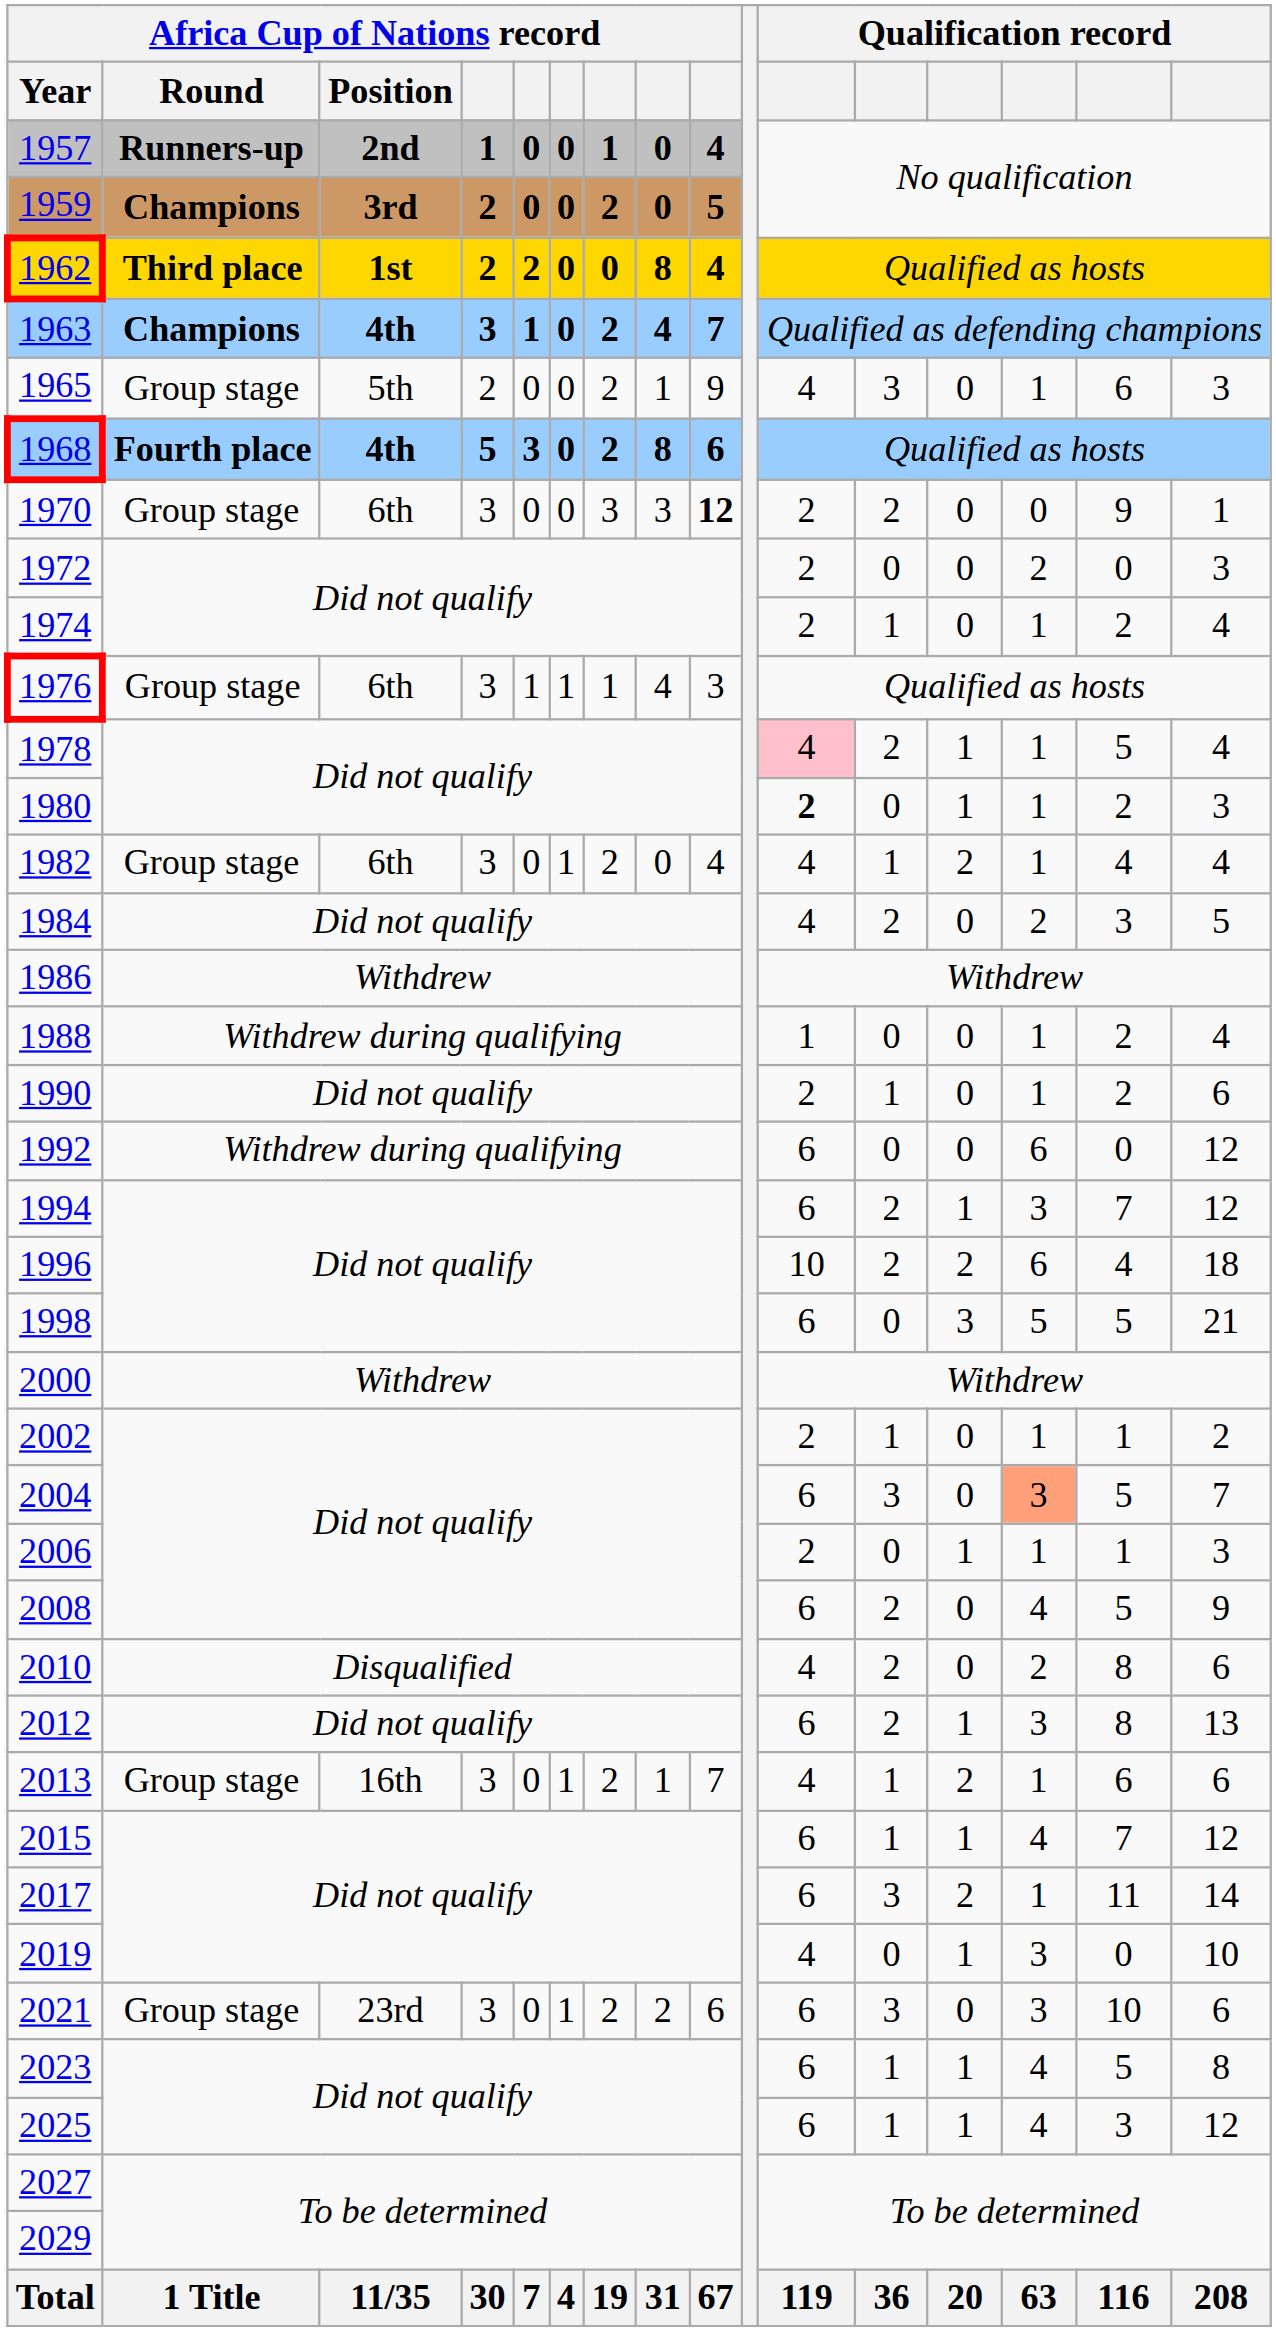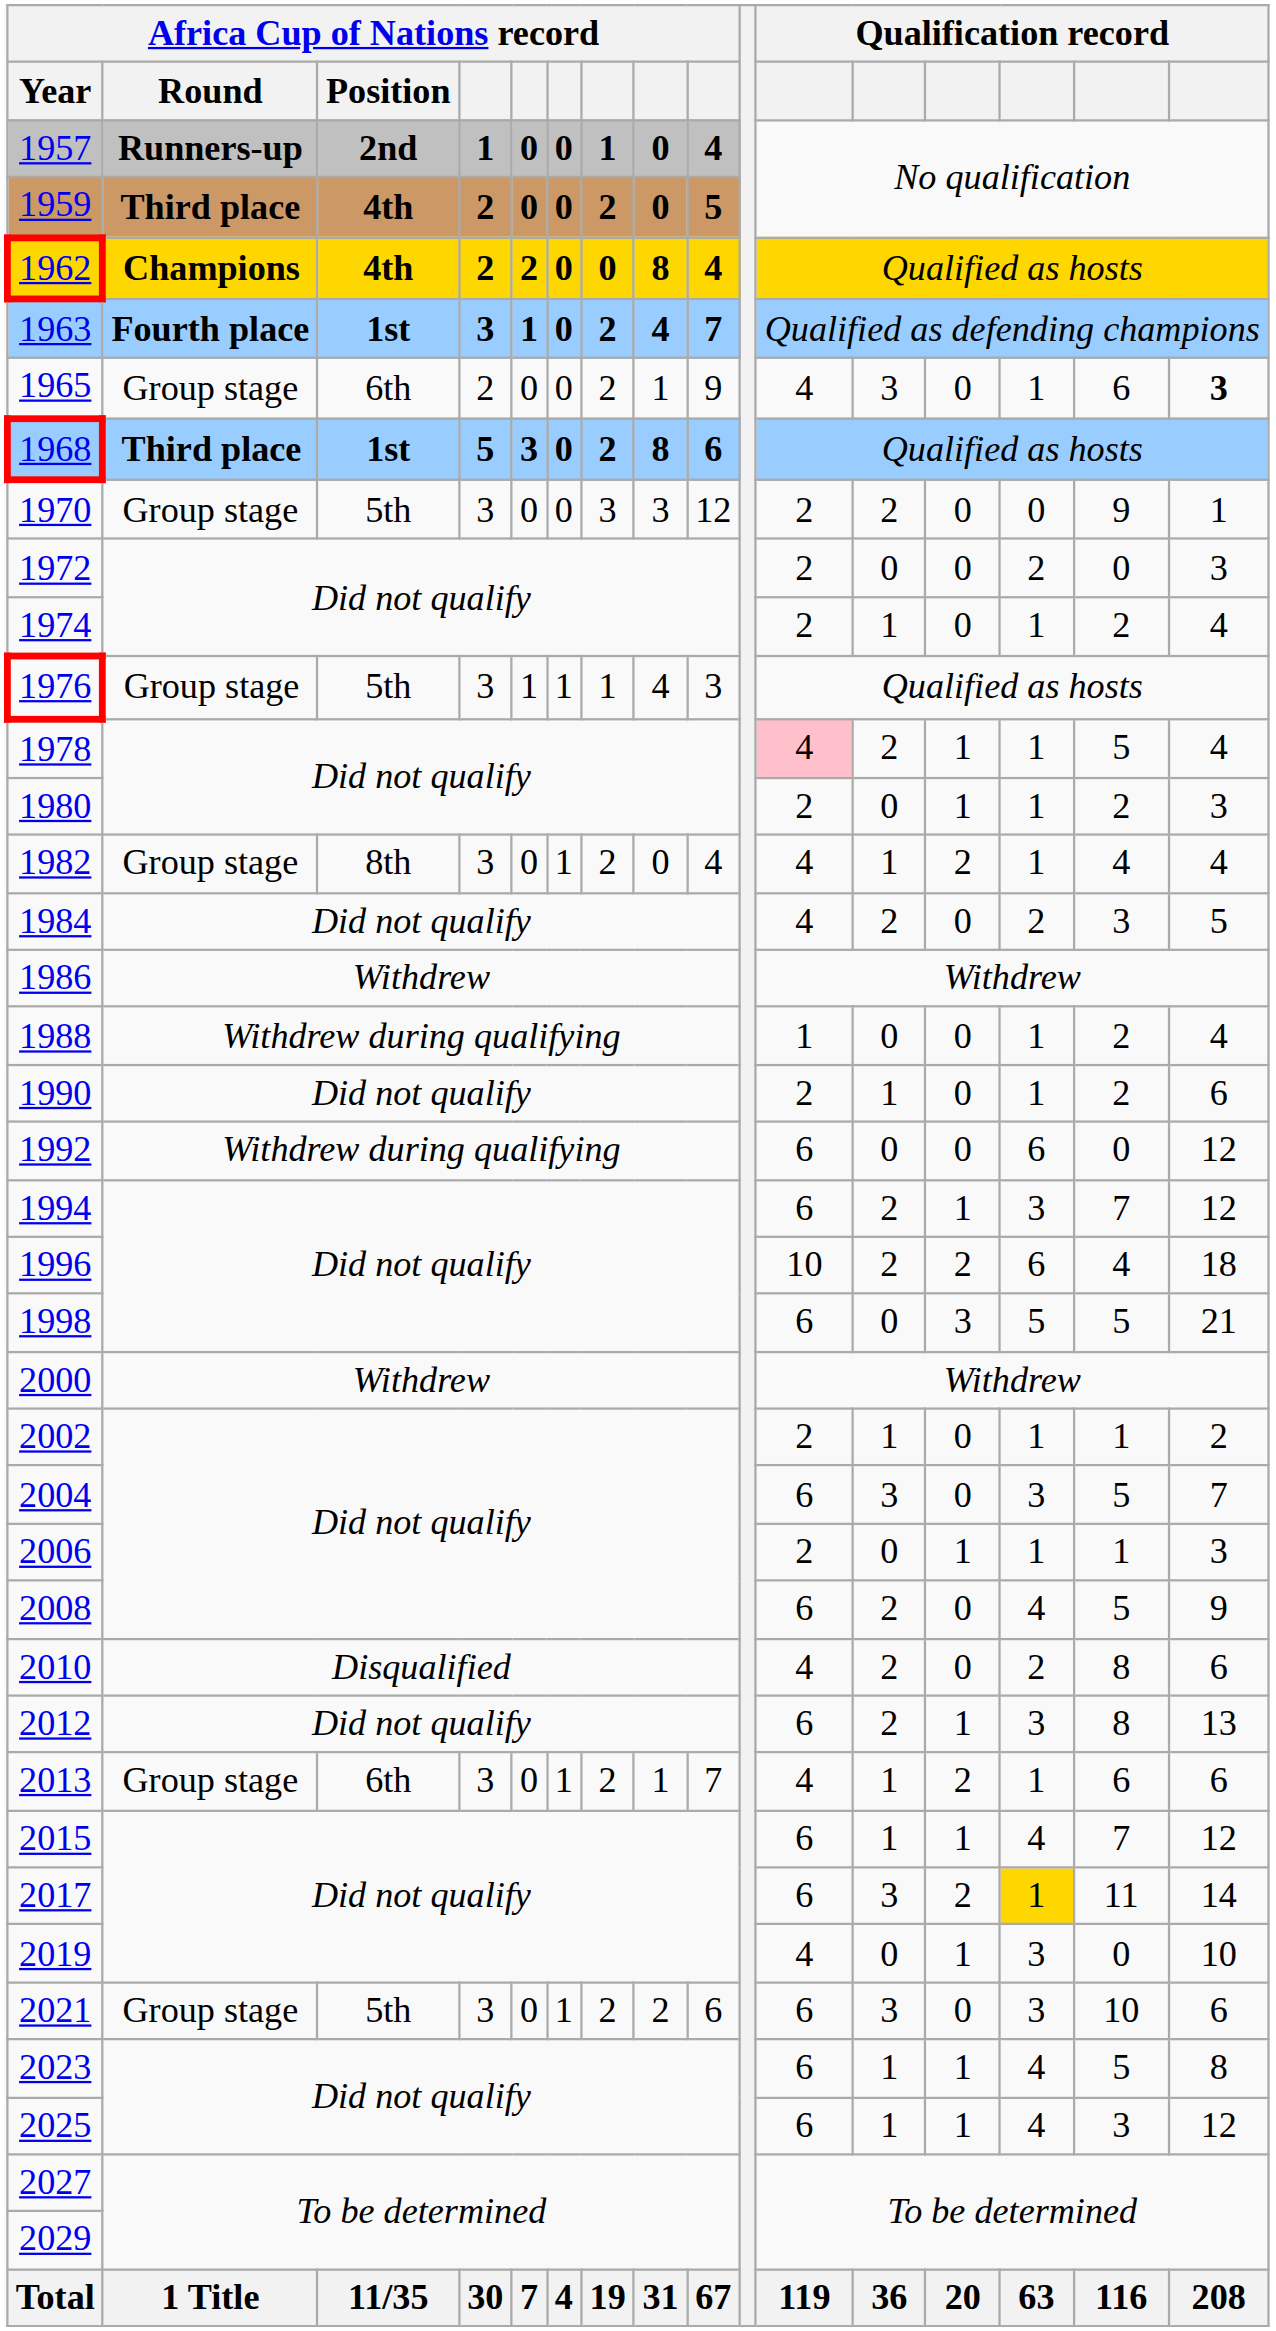 <table class="wikitable" style="text-align:center;">
 <tr>
 <th colspan=9><a href='#'>Africa Cup of Nations</a> record</th>
 <th rowspan="40"></th>
 <th colspan=6>Qualification record</th>
 </tr>
 <tr>
 <th>Year</th>
 <th>Round</th>
 <th>Position</th>
 <th></th>
 <th></th>
 <th></th>
 <th></th>
 <th></th>
 <th></th>
 <th></th>
 <th></th>
 <th></th>
 <th></th>
 <th></th>
 <th></th>
 </tr>
 <tr>
 <td style="background:silver;"> <a href='#'>1957</a></td>
 <td style="background:silver;"><strong>Runners-up</strong></td>
 <td style="background:silver;"><strong>2nd</strong></td>
 <td style="background:silver;"><strong>1</strong></td>
 <td style="background:silver;"><strong>0</strong></td>
 <td style="background:silver;"><strong>0</strong></td>
 <td style="background:silver;"><strong>1</strong></td>
 <td style="background:silver;"><strong>0</strong></td>
 <td style="background:silver;"><strong>4</strong></td>
 <td colspan=6 rowspan=2><em>No qualification</em></td>
 </tr>
 <tr style="background:#c96;">
 <td> <a href='#'>1959</a></td>
-<td><strong>Champions</strong></td>
-<td><strong>3rd</strong></td>
+<td><strong>Third place</strong></td>
+<td><strong>4th</strong></td>
 <td><strong>2</strong></td>
 <td><strong>0</strong></td>
 <td><strong>0</strong></td>
 <td><strong>2</strong></td>
 <td><strong>0</strong></td>
 <td><strong>5</strong></td>
 </tr>
 <tr style="background:gold;">
 <td style="border:3px solid red;"> <a href='#'>1962</a></td>
-<td><strong>Third place</strong></td>
-<td><strong>1st</strong></td>
+<td><strong>Champions</strong></td>
+<td><strong>4th</strong></td>
 <td><strong>2</strong></td>
 <td><strong>2</strong></td>
 <td><strong>0</strong></td>
 <td><strong>0</strong></td>
 <td><strong>8</strong></td>
 <td><strong>4</strong></td>
 <td colspan=6><em>Qualified as hosts</em></td>
 </tr>
 <tr style="background:#9acdff;">
 <td> <a href='#'>1963</a></td>
-<td><strong>Champions</strong></td>
-<td><strong>4th</strong></td>
+<td><strong>Fourth place</strong></td>
+<td><strong>1st</strong></td>
 <td><strong>3</strong></td>
 <td><strong>1</strong></td>
 <td><strong>0</strong></td>
 <td><strong>2</strong></td>
 <td><strong>4</strong></td>
 <td><strong>7</strong></td>
 <td colspan=6><em>Qualified as defending champions</em></td>
 </tr>
 <tr>
 <td> <a href='#'>1965</a></td>
 <td>Group stage</td>
-<td>5th</td>
+<td>6th</td>
 <td>2</td>
 <td>0</td>
 <td>0</td>
 <td>2</td>
 <td>1</td>
 <td>9</td>
 <td>4</td>
 <td>3</td>
 <td>0</td>
 <td>1</td>
 <td>6</td>
-<td>3</td>
+<td><strong>3</strong></td>
 </tr>
 <tr style="background:#9acdff;">
 <td style="border:3px solid red;"> <a href='#'>1968</a></td>
-<td><strong>Fourth place</strong></td>
-<td><strong>4th</strong></td>
+<td><strong>Third place</strong></td>
+<td><strong>1st</strong></td>
 <td><strong>5</strong></td>
 <td><strong>3</strong></td>
 <td><strong>0</strong></td>
 <td><strong>2</strong></td>
 <td><strong>8</strong></td>
 <td><strong>6</strong></td>
 <td colspan=6><em>Qualified as hosts</em></td>
 </tr>
 <tr>
 <td> <a href='#'>1970</a></td>
 <td>Group stage</td>
-<td>6th</td>
+<td>5th</td>
 <td>3</td>
 <td>0</td>
 <td>0</td>
 <td>3</td>
 <td>3</td>
-<td><strong>12</strong></td>
+<td>12</td>
 <td>2</td>
 <td>2</td>
 <td>0</td>
 <td>0</td>
 <td>9</td>
 <td>1</td>
 </tr>
 <tr>
 <td> <a href='#'>1972</a></td>
 <td colspan=8 rowspan=2><em>Did not qualify</em></td>
 <td>2</td>
 <td>0</td>
 <td>0</td>
 <td>2</td>
 <td>0</td>
 <td>3</td>
 </tr>
 <tr>
 <td> <a href='#'>1974</a></td>
 <td>2</td>
 <td>1</td>
 <td>0</td>
 <td>1</td>
 <td>2</td>
 <td>4</td>
 </tr>
 <tr>
 <td style="border:3px solid red;"> <a href='#'>1976</a></td>
 <td>Group stage</td>
-<td>6th</td>
+<td>5th</td>
 <td>3</td>
 <td>1</td>
 <td>1</td>
 <td>1</td>
 <td>4</td>
 <td>3</td>
 <td colspan=6><em>Qualified as hosts</em></td>
 </tr>
 <tr>
 <td> <a href='#'>1978</a></td>
 <td colspan=8 rowspan=2><em>Did not qualify</em></td>
 <td style="background: pink;">4</td>
 <td>2</td>
 <td>1</td>
 <td>1</td>
 <td>5</td>
 <td>4</td>
 </tr>
 <tr>
 <td> <a href='#'>1980</a></td>
-<td><strong>2</strong></td>
+<td>2</td>
 <td>0</td>
 <td>1</td>
 <td>1</td>
 <td>2</td>
 <td>3</td>
 </tr>
 <tr>
 <td> <a href='#'>1982</a></td>
 <td>Group stage</td>
-<td>6th</td>
+<td>8th</td>
 <td>3</td>
 <td>0</td>
 <td>1</td>
 <td>2</td>
 <td>0</td>
 <td>4</td>
 <td>4</td>
 <td>1</td>
 <td>2</td>
 <td>1</td>
 <td>4</td>
 <td>4</td>
 </tr>
 <tr>
 <td> <a href='#'>1984</a></td>
 <td colspan=8><em>Did not qualify</em></td>
 <td>4</td>
 <td>2</td>
 <td>0</td>
 <td>2</td>
 <td>3</td>
 <td>5</td>
 </tr>
 <tr>
 <td> <a href='#'>1986</a></td>
 <td colspan=8><em>Withdrew</em></td>
 <td colspan=6><em>Withdrew</em></td>
 </tr>
 <tr>
 <td> <a href='#'>1988</a></td>
 <td colspan=8><em>Withdrew during qualifying</em></td>
 <td>1</td>
 <td>0</td>
 <td>0</td>
 <td>1</td>
 <td>2</td>
 <td>4</td>
 </tr>
 <tr>
 <td> <a href='#'>1990</a></td>
 <td colspan=8><em>Did not qualify</em></td>
 <td>2</td>
 <td>1</td>
 <td>0</td>
 <td>1</td>
 <td>2</td>
 <td>6</td>
 </tr>
 <tr>
 <td> <a href='#'>1992</a></td>
 <td colspan=8><em>Withdrew during qualifying</em></td>
 <td>6</td>
 <td>0</td>
 <td>0</td>
 <td>6</td>
 <td>0</td>
 <td>12</td>
 </tr>
 <tr>
 <td> <a href='#'>1994</a></td>
 <td colspan=8 rowspan=3><em>Did not qualify</em></td>
 <td>6</td>
 <td>2</td>
 <td>1</td>
 <td>3</td>
 <td>7</td>
 <td>12</td>
 </tr>
 <tr>
 <td> <a href='#'>1996</a></td>
 <td>10</td>
 <td>2</td>
 <td>2</td>
 <td>6</td>
 <td>4</td>
 <td>18</td>
 </tr>
 <tr>
 <td> <a href='#'>1998</a></td>
 <td>6</td>
 <td>0</td>
 <td>3</td>
 <td>5</td>
 <td>5</td>
 <td>21</td>
 </tr>
 <tr>
 <td>  <a href='#'>2000</a></td>
 <td colspan=8><em>Withdrew</em></td>
 <td colspan=6><em>Withdrew</em></td>
 </tr>
 <tr>
 <td> <a href='#'>2002</a></td>
 <td rowspan=4 colspan=8><em>Did not qualify</em></td>
 <td>2</td>
 <td>1</td>
 <td>0</td>
 <td>1</td>
 <td>1</td>
 <td>2</td>
 </tr>
 <tr>
 <td> <a href='#'>2004</a></td>
 <td>6</td>
 <td>3</td>
 <td>0</td>
-<td style="background: lightsalmon;">3</td>
+<td>3</td>
 <td>5</td>
 <td>7</td>
 </tr>
 <tr>
 <td> <a href='#'>2006</a></td>
 <td>2</td>
 <td>0</td>
 <td>1</td>
 <td>1</td>
 <td>1</td>
 <td>3</td>
 </tr>
 <tr>
 <td> <a href='#'>2008</a></td>
 <td>6</td>
 <td>2</td>
 <td>0</td>
 <td>4</td>
 <td>5</td>
 <td>9</td>
 </tr>
 <tr>
 <td> <a href='#'>2010</a></td>
 <td colspan=8><em>Disqualified</em></td>
 <td>4</td>
 <td>2</td>
 <td>0</td>
 <td>2</td>
 <td>8</td>
 <td>6</td>
 </tr>
 <tr>
 <td>  <a href='#'>2012</a></td>
 <td colspan=8><em>Did not qualify</em></td>
 <td>6</td>
 <td>2</td>
 <td>1</td>
 <td>3</td>
 <td>8</td>
 <td>13</td>
 </tr>
 <tr>
 <td> <a href='#'>2013</a></td>
 <td>Group stage</td>
-<td>16th</td>
+<td>6th</td>
 <td>3</td>
 <td>0</td>
 <td>1</td>
 <td>2</td>
 <td>1</td>
 <td>7</td>
 <td>4</td>
 <td>1</td>
 <td>2</td>
 <td>1</td>
 <td>6</td>
 <td>6</td>
 </tr>
 <tr>
 <td> <a href='#'>2015</a></td>
 <td colspan=8 rowspan=3><em>Did not qualify</em></td>
 <td>6</td>
 <td>1</td>
 <td>1</td>
 <td>4</td>
 <td>7</td>
 <td>12</td>
 </tr>
 <tr>
 <td> <a href='#'>2017</a></td>
 <td>6</td>
 <td>3</td>
 <td>2</td>
-<td>1</td>
+<td style="background: gold;">1</td>
 <td>11</td>
 <td>14</td>
 </tr>
 <tr>
 <td> <a href='#'>2019</a></td>
 <td>4</td>
 <td>0</td>
 <td>1</td>
 <td>3</td>
 <td>0</td>
 <td>10</td>
 </tr>
 <tr>
 <td> <a href='#'>2021</a></td>
 <td>Group stage</td>
-<td>23rd</td>
+<td>5th</td>
 <td>3</td>
 <td>0</td>
 <td>1</td>
 <td>2</td>
 <td>2</td>
 <td>6</td>
 <td>6</td>
 <td>3</td>
 <td>0</td>
 <td>3</td>
 <td>10</td>
 <td>6</td>
 </tr>
 <tr>
 <td> <a href='#'>2023</a></td>
 <td colspan="8" rowspan="2"><em>Did not qualify</em></td>
 <td>6</td>
 <td>1</td>
 <td>1</td>
 <td>4</td>
 <td>5</td>
 <td>8</td>
 </tr>
 <tr>
 <td> <a href='#'>2025</a></td>
 <td>6</td>
 <td>1</td>
 <td>1</td>
 <td>4</td>
 <td>3</td>
 <td>12</td>
 </tr>
 <tr>
 <td>   <a href='#'>2027</a></td>
 <td colspan="8" rowspan="2"><em>To be determined</em></td>
 <td colspan="6" rowspan="2"><em>To be determined</em></td>
 </tr>
 <tr>
 <td> <a href='#'>2029</a></td>
 </tr>
 <tr>
 <th>Total</th>
 <th>1 Title</th>
 <th>11/35</th>
 <th>30</th>
 <th>7</th>
 <th>4</th>
 <th>19</th>
 <th>31</th>
 <th>67</th>
 <th>119</th>
 <th>36</th>
 <th>20</th>
 <th>63</th>
 <th>116</th>
 <th>208</th>
 </tr>
 </table>
